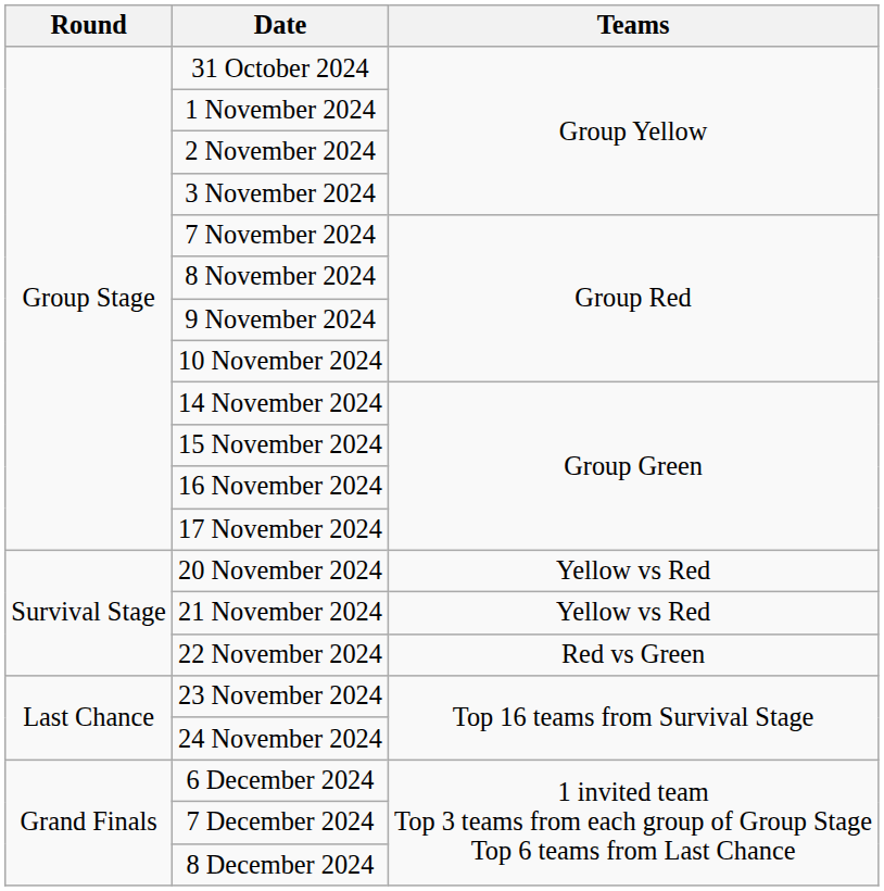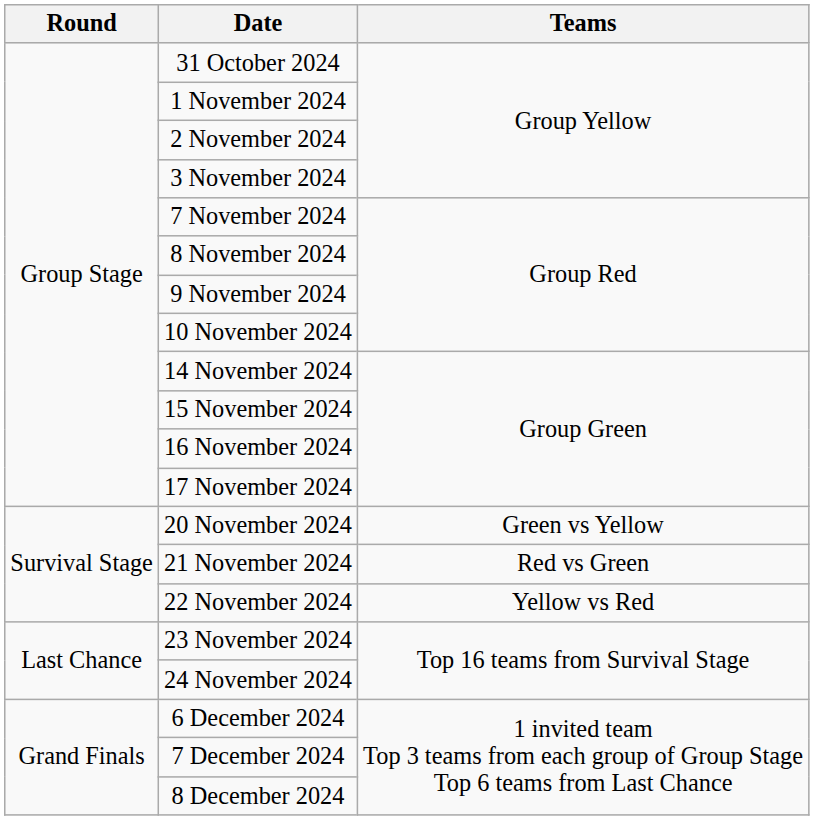 <table class="wikitable" style="text-align:center">
 <tr>
 <th>Round</th>
 <th>Date</th>
 <th>Teams</th>
 </tr>
 <tr>
 <td rowspan="12">Group Stage</td>
 <td>31 October 2024</td>
 <td rowspan="4">Group Yellow</td>
 </tr>
 <tr>
 <td>1 November 2024</td>
 </tr>
 <tr>
 <td>2 November 2024</td>
 </tr>
 <tr>
 <td>3 November 2024</td>
 </tr>
 <tr>
 <td>7 November 2024</td>
 <td rowspan="4">Group Red</td>
 </tr>
 <tr>
 <td>8 November 2024</td>
 </tr>
 <tr>
 <td>9 November 2024</td>
 </tr>
 <tr>
 <td>10 November 2024</td>
 </tr>
 <tr>
 <td>14 November 2024</td>
 <td rowspan="4">Group Green</td>
 </tr>
 <tr>
 <td>15 November 2024</td>
 </tr>
 <tr>
 <td>16 November 2024</td>
 </tr>
 <tr>
 <td>17 November 2024</td>
 </tr>
 <tr>
 <td rowspan="3">Survival Stage</td>
 <td>20 November 2024</td>
-<td>Yellow vs Red</td>
+<td>Green vs Yellow</td>
 </tr>
 <tr>
 <td>21 November 2024</td>
-<td>Yellow vs Red</td>
+<td>Red vs Green</td>
 </tr>
 <tr>
 <td>22 November 2024</td>
-<td>Red vs Green</td>
+<td>Yellow vs Red</td>
 </tr>
 <tr>
 <td rowspan="2">Last Chance</td>
 <td>23 November 2024</td>
 <td rowspan="2">Top 16 teams from Survival Stage</td>
 </tr>
 <tr>
 <td>24 November 2024</td>
 </tr>
 <tr>
 <td rowspan="3">Grand Finals</td>
 <td>6 December 2024</td>
 <td rowspan="3">1 invited team<br>Top 3 teams from each group of Group Stage<br>Top 6 teams from Last Chance</td>
 </tr>
 <tr>
 <td>7 December 2024</td>
 </tr>
 <tr>
 <td>8 December 2024</td>
 </tr>
 </table>
